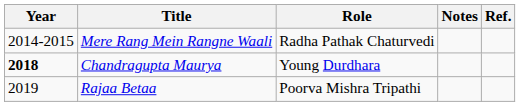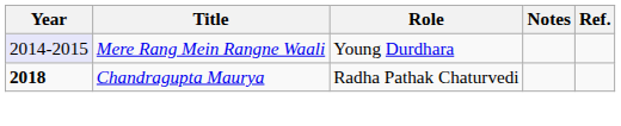 <table class="wikitable sortable">
 <tr>
 <th>Year</th>
 <th>Title</th>
 <th>Role</th>
 <th>Notes</th>
 <th>Ref.</th>
 </tr>
 <tr>
-<td>2014-2015</td>
+<td style="background: lavender;">2014-2015</td>
 <td><em><a href='#'>Mere Rang Mein Rangne Waali</a></em></td>
-<td>Radha Pathak Chaturvedi</td>
+<td>Young <a href='#'>Durdhara</a></td>
 <td></td>
 <td></td>
 </tr>
 <tr>
 <td><strong>2018</strong></td>
 <td><em><a href='#'>Chandragupta Maurya</a></em></td>
-<td>Young <a href='#'>Durdhara</a></td>
-<td></td>
-<td></td>
-</tr>
-<tr>
-<td>2019</td>
-<td><em><a href='#'>Rajaa Betaa</a></em></td>
-<td>Poorva Mishra Tripathi</td>
+<td>Radha Pathak Chaturvedi</td>
 <td></td>
 <td></td>
 </tr>
 </table>
